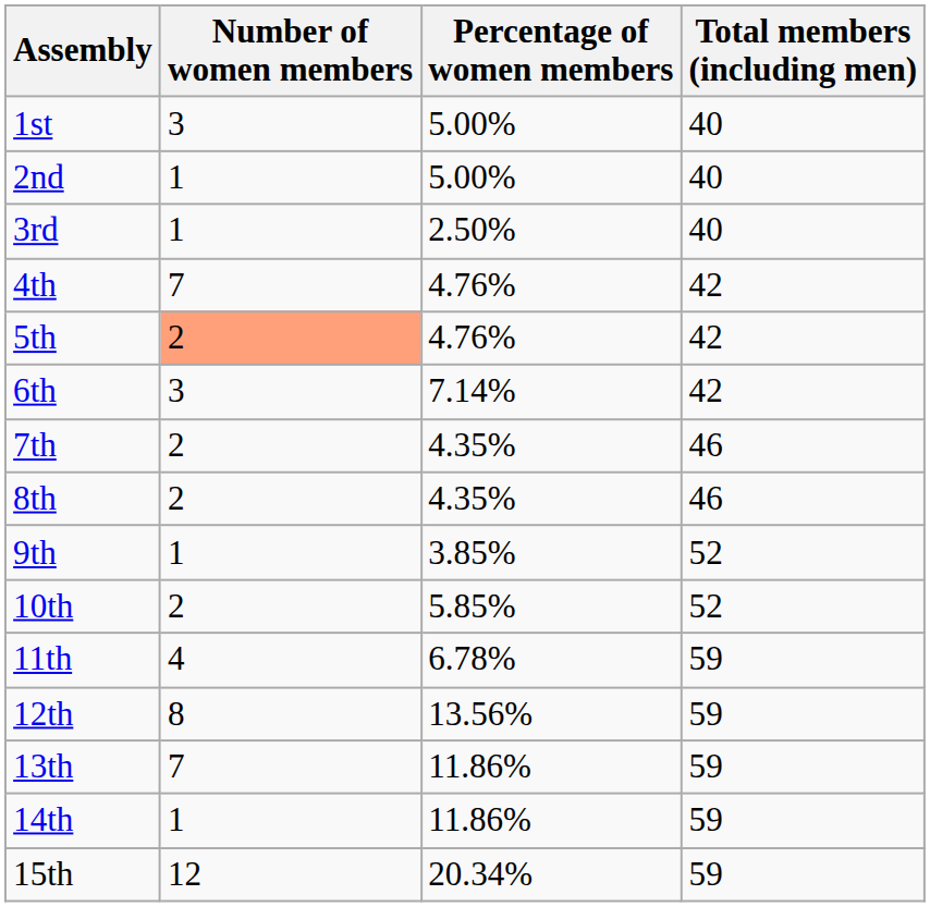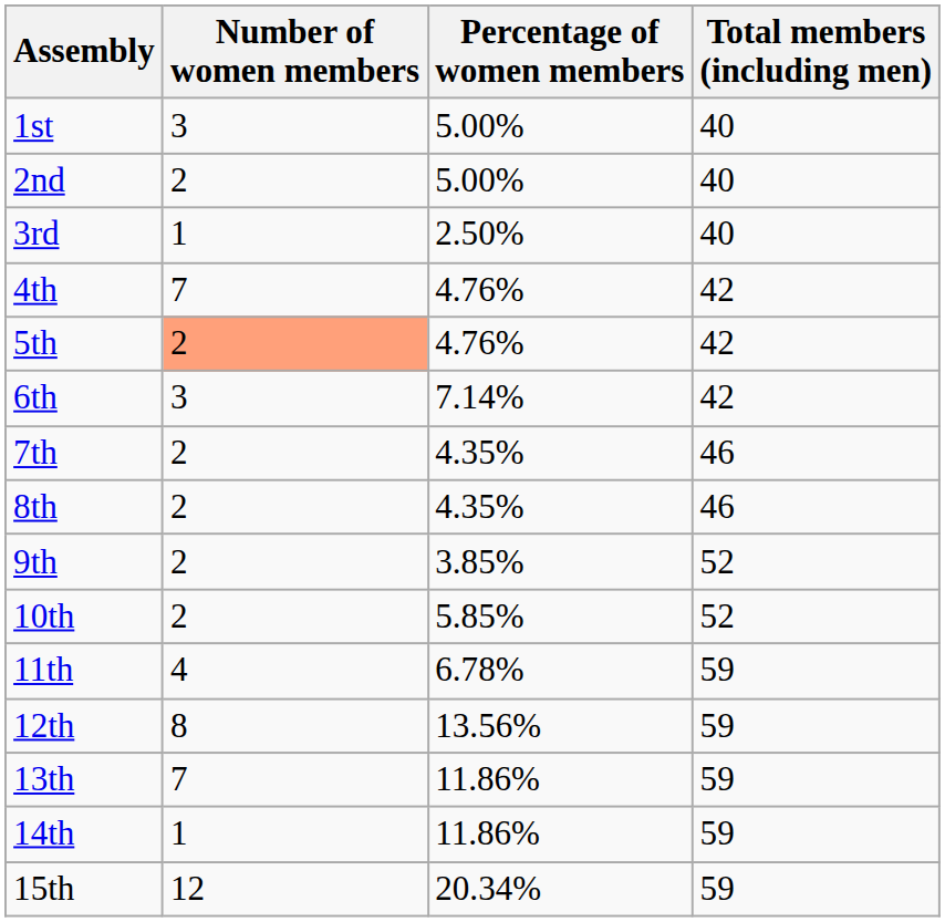 <table class=wikitable sortable>
 <tr>
 <th>Assembly</th>
 <th>Number of<br>women members</th>
 <th>Percentage of<br>women members</th>
 <th>Total members<br>(including men)</th>
 </tr>
 <tr>
 <td><a href='#'>1st</a></td>
 <td>3</td>
 <td>5.00%</td>
 <td>40</td>
 </tr>
 <tr>
 <td><a href='#'>2nd</a></td>
-<td>1</td>
+<td>2</td>
 <td>5.00%</td>
 <td>40</td>
 </tr>
 <tr>
 <td><a href='#'>3rd</a></td>
 <td>1</td>
 <td>2.50%</td>
 <td>40</td>
 </tr>
 <tr>
 <td><a href='#'>4th</a></td>
 <td>7</td>
 <td>4.76%</td>
 <td>42</td>
 </tr>
 <tr>
 <td><a href='#'>5th</a></td>
 <td style="background: lightsalmon;">2</td>
 <td>4.76%</td>
 <td>42</td>
 </tr>
 <tr>
 <td><a href='#'>6th</a></td>
 <td>3</td>
 <td>7.14%</td>
 <td>42</td>
 </tr>
 <tr>
 <td><a href='#'>7th</a></td>
 <td>2</td>
 <td>4.35%</td>
 <td>46</td>
 </tr>
 <tr>
 <td><a href='#'>8th</a></td>
 <td>2</td>
 <td>4.35%</td>
 <td>46</td>
 </tr>
 <tr>
 <td><a href='#'>9th</a></td>
-<td>1</td>
+<td>2</td>
 <td>3.85%</td>
 <td>52</td>
 </tr>
 <tr>
 <td><a href='#'>10th</a></td>
 <td>2</td>
 <td>5.85%</td>
 <td>52</td>
 </tr>
 <tr>
 <td><a href='#'>11th</a></td>
 <td>4</td>
 <td>6.78%</td>
 <td>59</td>
 </tr>
 <tr>
 <td><a href='#'>12th</a></td>
 <td>8</td>
 <td>13.56%</td>
 <td>59</td>
 </tr>
 <tr>
 <td><a href='#'>13th</a></td>
 <td>7</td>
 <td>11.86%</td>
 <td>59</td>
 </tr>
 <tr>
 <td><a href='#'>14th</a></td>
 <td>1</td>
 <td>11.86%</td>
 <td>59</td>
 </tr>
 <tr>
 <td>15th</td>
 <td>12</td>
 <td>20.34%</td>
 <td>59</td>
 </tr>
 </table>
